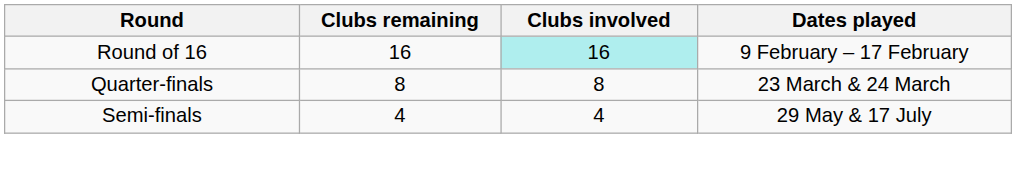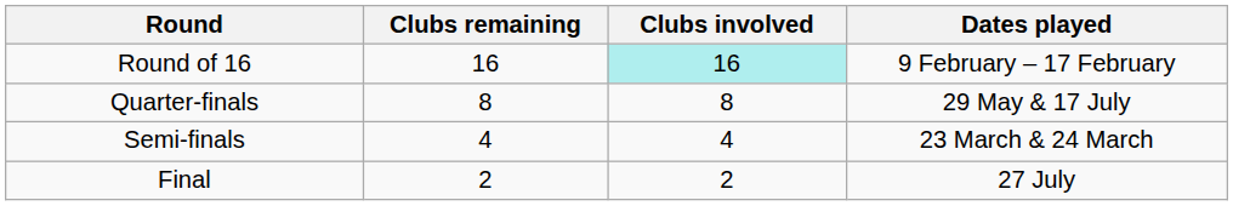 <table class="wikitable" style="text-align: center; font-size: 100%; width: 800px;">
 <tr>
 <th width=15%>Round</th>
 <th width=10%>Clubs remaining</th>
 <th width=10%>Clubs involved</th>
 <th width="16%">Dates played</th>
 </tr>
 <tr>
 <td align="center">Round of 16</td>
 <td align="center">16</td>
 <td align="center" style="background: paleturquoise;">16</td>
 <td align="center">9 February – 17 February</td>
 </tr>
 <tr>
 <td align="center">Quarter-finals</td>
 <td align="center">8</td>
 <td align="center">8</td>
-<td align="center">23 March & 24 March</td>
+<td align="center">29 May & 17 July</td>
 </tr>
 <tr>
 <td align="center">Semi-finals</td>
 <td align="center">4</td>
 <td align="center">4</td>
-<td align="center">29 May & 17 July</td>
+<td align="center">23 March & 24 March</td>
+</tr>
+<tr>
+<td align="center">Final</td>
+<td align="center">2</td>
+<td align="center">2</td>
+<td align="center">27 July</td>
 </tr>
 </table>
